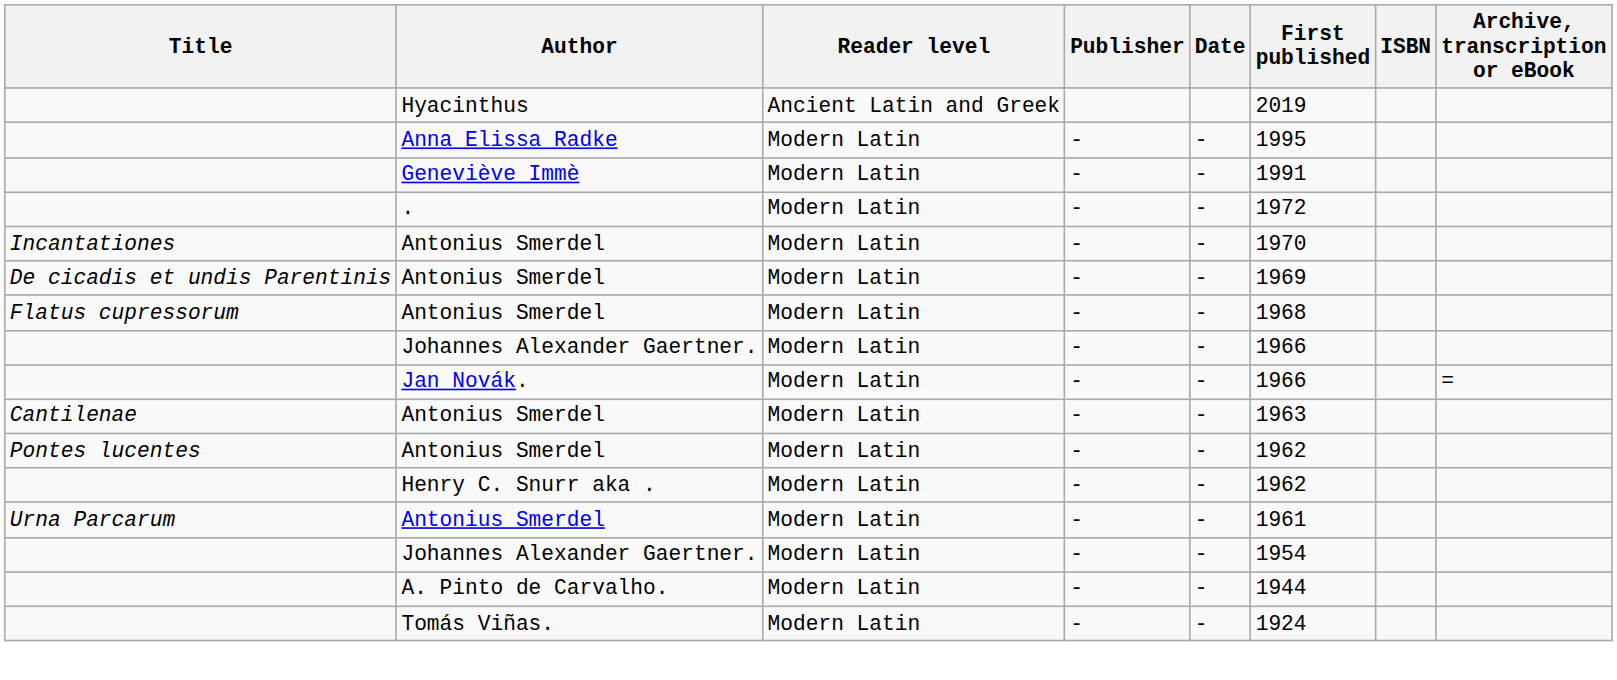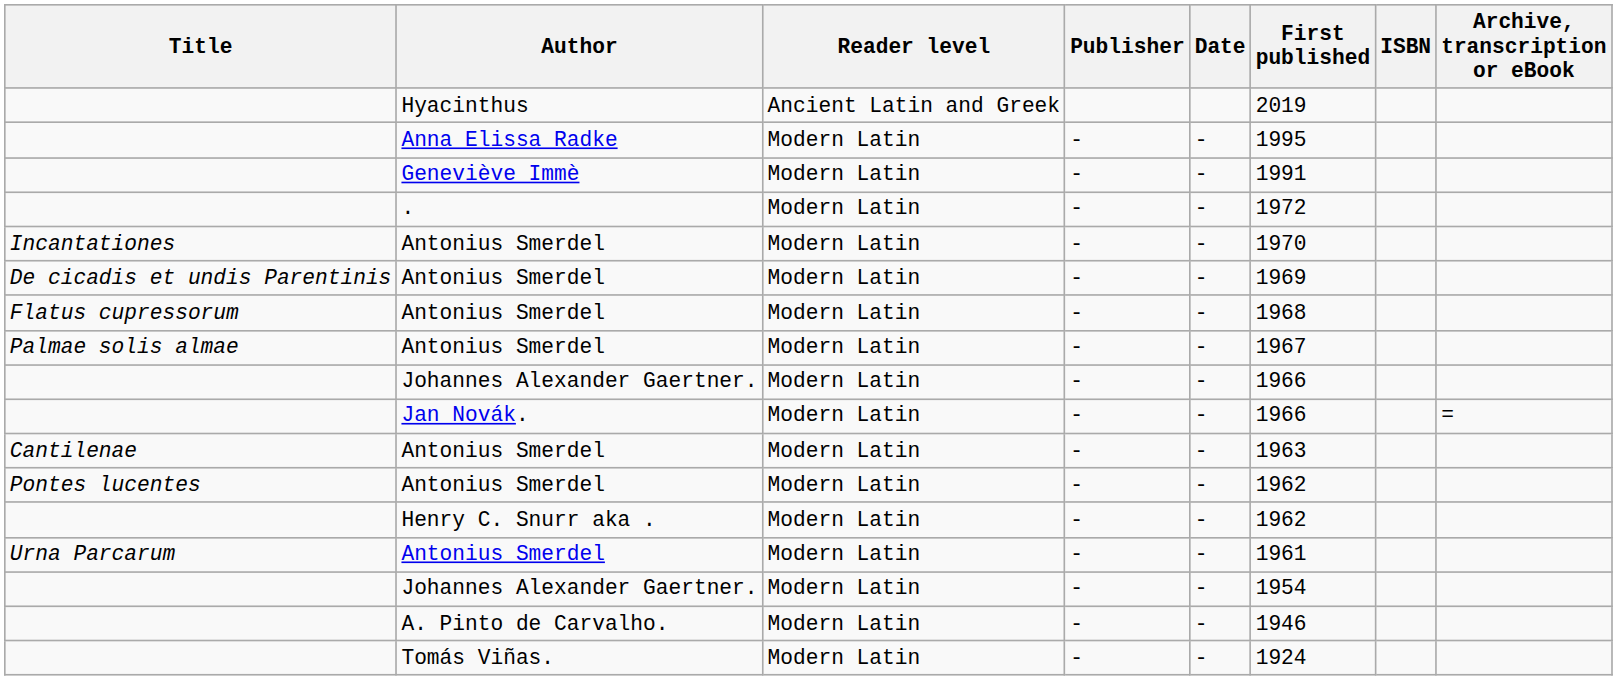 <table class="wikitable sortable" border="0">
 <tr>
 <th scope="col">Title</th>
 <th scope="col">Author</th>
 <th scope="col">Reader level</th>
 <th scope="col" class="unsortable">Publisher</th>
 <th scope="col">Date</th>
 <th scope="col">First<br>published</th>
 <th scope="col">ISBN</th>
 <th scope="col">Archive,<br>transcription<br>or eBook</th>
 </tr>
 <tr>
 <td><em></em></td>
 <td>Hyacinthus</td>
 <td>Ancient Latin and Greek</td>
 <td></td>
 <td></td>
 <td>2019</td>
 <td></td>
 <td></td>
 </tr>
 <tr>
 <td></td>
 <td><a href='#'>Anna Elissa Radke</a></td>
 <td>Modern Latin</td>
 <td>-</td>
 <td>-</td>
 <td>1995</td>
 <td></td>
 <td></td>
 </tr>
 <tr>
 <td></td>
 <td><a href='#'>Geneviève Immè</a></td>
 <td>Modern Latin</td>
 <td>-</td>
 <td>-</td>
 <td>1991</td>
 <td></td>
 <td></td>
 </tr>
 <tr>
 <td></td>
 <td>.</td>
 <td>Modern Latin</td>
 <td>-</td>
 <td>-</td>
 <td>1972</td>
 <td></td>
 <td></td>
 </tr>
 <tr>
 <td><em>Incantationes</em></td>
 <td>Antonius Smerdel</td>
 <td>Modern Latin</td>
 <td>-</td>
 <td>-</td>
 <td>1970</td>
 <td></td>
 <td></td>
 </tr>
 <tr>
 <td><em>De cicadis et undis Parentinis</em></td>
 <td>Antonius Smerdel</td>
 <td>Modern Latin</td>
 <td>-</td>
 <td>-</td>
 <td>1969</td>
 <td></td>
 <td></td>
 </tr>
 <tr>
 <td><em>Flatus cupressorum</em></td>
 <td>Antonius Smerdel</td>
 <td>Modern Latin</td>
 <td>-</td>
 <td>-</td>
 <td>1968</td>
 <td></td>
 <td></td>
 </tr>
 <tr>
+<td><em>Palmae solis almae</em></td>
+<td>Antonius Smerdel</td>
+<td>Modern Latin</td>
+<td>-</td>
+<td>-</td>
+<td>1967</td>
+<td></td>
+<td></td>
+</tr>
+<tr>
 <td></td>
 <td>Johannes Alexander Gaertner.</td>
 <td>Modern Latin</td>
 <td>-</td>
 <td>-</td>
 <td>1966</td>
 <td></td>
 <td></td>
 </tr>
 <tr>
 <td></td>
 <td><a href='#'>Jan Novák</a>.</td>
 <td>Modern Latin</td>
 <td>-</td>
 <td>-</td>
 <td>1966</td>
 <td></td>
 <td>=</td>
 </tr>
 <tr>
 <td><em>Cantilenae</em></td>
 <td>Antonius Smerdel</td>
 <td>Modern Latin</td>
 <td>-</td>
 <td>-</td>
 <td>1963</td>
 <td></td>
 <td></td>
 </tr>
 <tr>
 <td><em>Pontes lucentes</em></td>
 <td>Antonius Smerdel</td>
 <td>Modern Latin</td>
 <td>-</td>
 <td>-</td>
 <td>1962</td>
 <td></td>
 <td></td>
 </tr>
 <tr>
 <td></td>
 <td>Henry C. Snurr aka .</td>
 <td>Modern Latin</td>
 <td>-</td>
 <td>-</td>
 <td>1962</td>
 <td></td>
 <td></td>
 </tr>
 <tr>
 <td><em>Urna Parcarum</em></td>
 <td><a href='#'>Antonius Smerdel</a></td>
 <td>Modern Latin</td>
 <td>-</td>
 <td>-</td>
 <td>1961</td>
 <td></td>
 <td></td>
 </tr>
 <tr>
 <td></td>
 <td>Johannes Alexander Gaertner.</td>
 <td>Modern Latin</td>
 <td>-</td>
 <td>-</td>
 <td>1954</td>
 <td></td>
 <td></td>
 </tr>
 <tr>
 <td></td>
 <td>A. Pinto de Carvalho.</td>
 <td>Modern Latin</td>
 <td>-</td>
 <td>-</td>
-<td>1944</td>
+<td>1946</td>
 <td></td>
 <td></td>
 </tr>
 <tr>
 <td></td>
 <td>Tomás Viñas.</td>
 <td>Modern Latin</td>
 <td>-</td>
 <td>-</td>
 <td>1924</td>
 <td></td>
 <td></td>
 </tr>
 </table>
